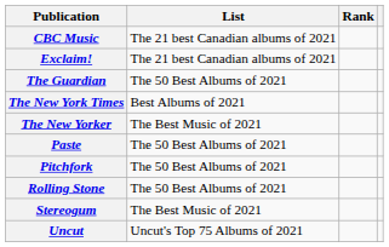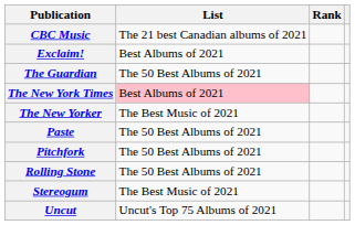 <table class="wikitable mw-collapsible sortable plainrowheaders" style="margin-left: auto; margin-right: auto; border: none;">
 <tr>
 <th scope="col">Publication</th>
 <th scope="col" class="unsortable">List</th>
 <th scope="col" data-sort-type="number">Rank</th>
 <th scope="col" class="unsortable"></th>
 </tr>
 <tr>
 <th scope="row"><em><a href='#'>CBC Music</a></em></th>
 <td>The 21 best Canadian albums of 2021</td>
 <td></td>
 <td></td>
 </tr>
 <tr>
 <th scope="row"><em><a href='#'>Exclaim!</a></em></th>
-<td>The 21 best Canadian albums of 2021</td>
+<td>Best Albums of 2021</td>
 <td></td>
 <td></td>
 </tr>
 <tr>
 <th scope="row"><em><a href='#'>The Guardian</a></em></th>
 <td>The 50 Best Albums of 2021</td>
 <td></td>
 <td></td>
 </tr>
 <tr>
 <th scope="row"><em><a href='#'>The New York Times</a></em></th>
-<td>Best Albums of 2021</td>
+<td style="background: pink;">Best Albums of 2021</td>
 <td></td>
 <td></td>
 </tr>
 <tr>
 <th scope="row"><em><a href='#'>The New Yorker</a></em></th>
 <td>The Best Music of 2021</td>
 <td></td>
 <td></td>
 </tr>
 <tr>
 <th scope="row"><em><a href='#'>Paste</a></em></th>
 <td>The 50 Best Albums of 2021</td>
 <td></td>
 <td></td>
 </tr>
 <tr>
 <th scope="row"><em><a href='#'>Pitchfork</a></em></th>
 <td>The 50 Best Albums of 2021</td>
 <td></td>
 <td></td>
 </tr>
 <tr>
 <th scope="row"><em><a href='#'>Rolling Stone</a></em></th>
 <td>The 50 Best Albums of 2021</td>
 <td></td>
 <td></td>
 </tr>
 <tr>
 <th scope="row"><em><a href='#'>Stereogum</a></em></th>
 <td>The Best Music of 2021</td>
 <td></td>
 <td></td>
 </tr>
 <tr>
 <th scope="row"><em><a href='#'>Uncut</a></em></th>
 <td>Uncut's Top 75 Albums of 2021</td>
 <td></td>
 <td></td>
 </tr>
 </table>
